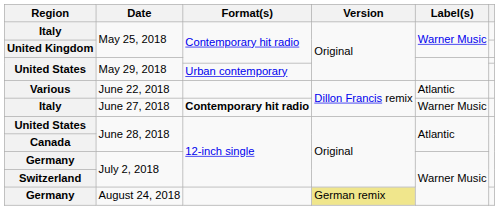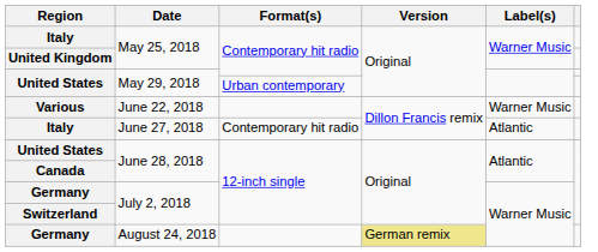 <table class="wikitable plainrowheaders">
 <tr>
 <th scope="col">Region</th>
 <th scope="col">Date</th>
 <th scope="col">Format(s)</th>
 <th scope="col">Version</th>
 <th scope="col">Label(s)</th>
 <th scope="col"></th>
 </tr>
 <tr>
 <th scope="row">Italy</th>
 <td rowspan="2">May 25, 2018</td>
 <td rowspan="3"><a href='#'>Contemporary hit radio</a></td>
 <td rowspan="4">Original</td>
 <td rowspan="2"><a href='#'>Warner Music</a></td>
 <td></td>
 </tr>
 <tr>
 <th scope="row">United Kingdom</th>
 <td></td>
 </tr>
 <tr>
 <th scope="row" rowspan=2>United States</th>
 <td rowspan="2">May 29, 2018</td>
 <td rowspan="2"></td>
 <td></td>
 </tr>
 <tr>
 <td><a href='#'>Urban contemporary</a></td>
 <td></td>
 </tr>
 <tr>
 <th scope="row">Various</th>
 <td>June 22, 2018</td>
 <td></td>
 <td rowspan="2"><a href='#'>Dillon Francis</a> remix</td>
-<td>Atlantic</td>
+<td>Warner Music</td>
 <td></td>
 </tr>
 <tr>
 <th scope="row">Italy</th>
 <td>June 27, 2018</td>
-<td><strong>Contemporary hit radio</strong></td>
-<td>Warner Music</td>
+<td>Contemporary hit radio</td>
+<td>Atlantic</td>
 <td></td>
 </tr>
 <tr>
 <th scope="row">United States</th>
 <td rowspan="2">June 28, 2018</td>
 <td rowspan="4"><a href='#'>12-inch single</a></td>
 <td rowspan="4">Original</td>
 <td rowspan="2">Atlantic</td>
 <td rowspan="4"><br></td>
 </tr>
 <tr>
 <th scope="row">Canada</th>
 </tr>
 <tr>
 <th scope="row">Germany</th>
 <td rowspan="2">July 2, 2018</td>
 <td rowspan="3">Warner Music</td>
 </tr>
 <tr>
 <th scope="row">Switzerland</th>
 </tr>
 <tr>
 <th scope="row">Germany</th>
 <td>August 24, 2018</td>
 <td></td>
 <td style="background: khaki;">German remix</td>
 <td></td>
 </tr>
 </table>
